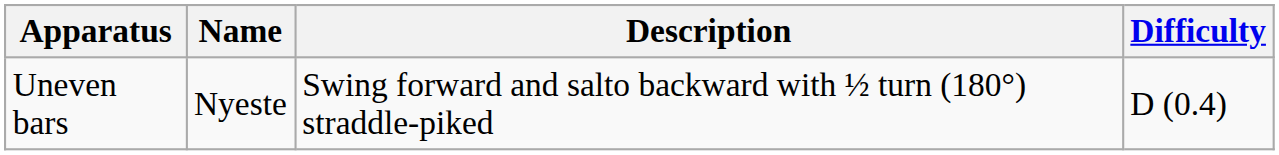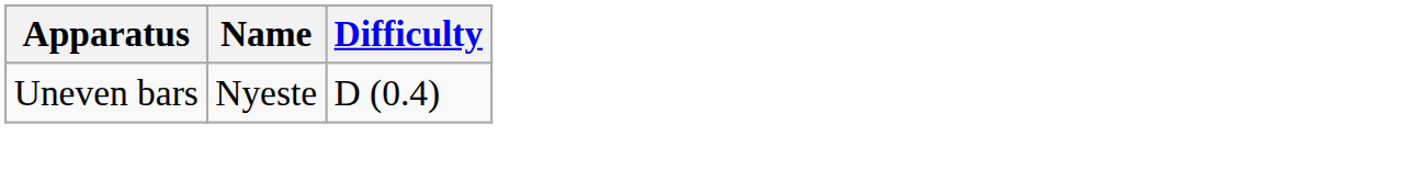 <table class="wikitable">
 <tr>
 <th>Apparatus</th>
 <th>Name</th>
-<th>Description</th>
 <th><a href='#'>Difficulty</a></th>
 </tr>
 <tr>
 <td>Uneven bars</td>
 <td>Nyeste</td>
-<td>Swing forward and salto backward with ½ turn (180°) straddle-piked</td>
 <td>D (0.4)</td>
 </tr>
 </table>
